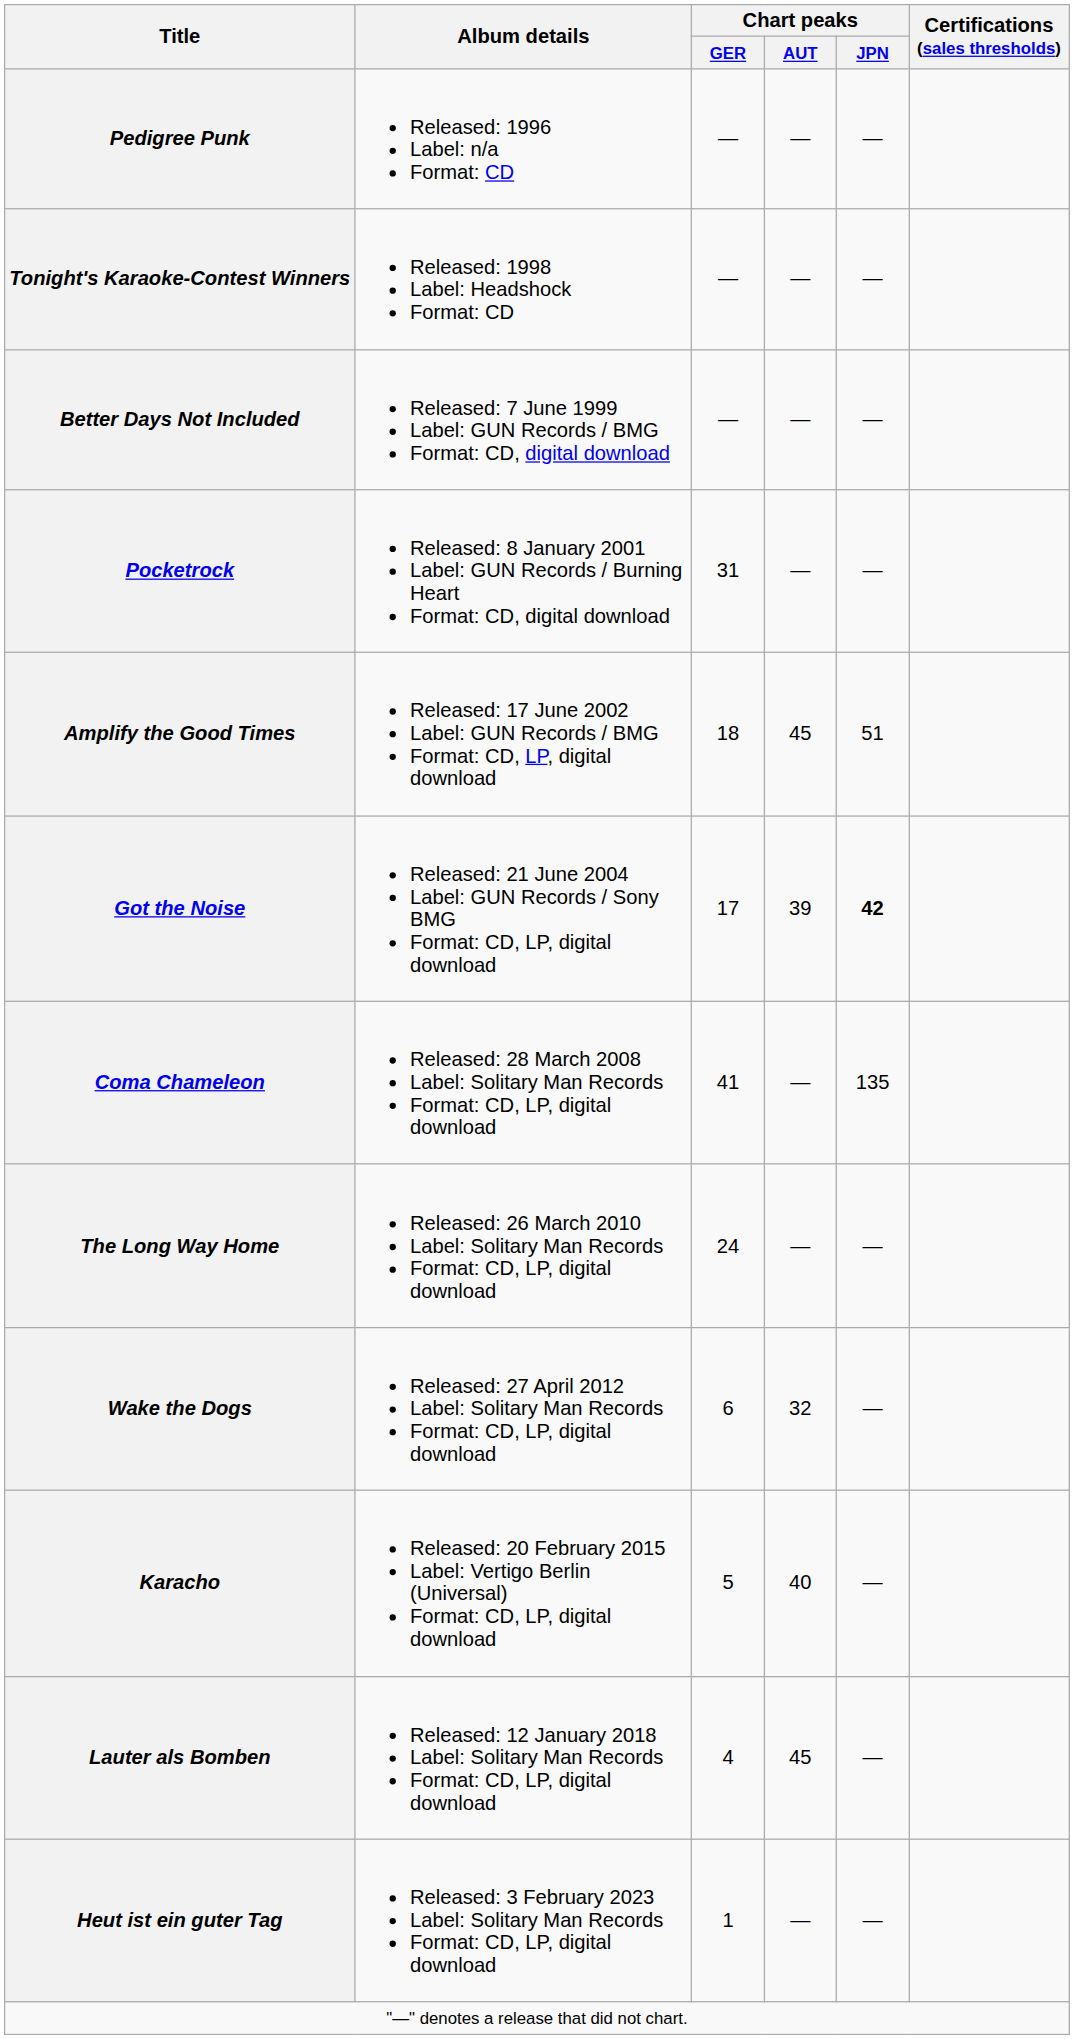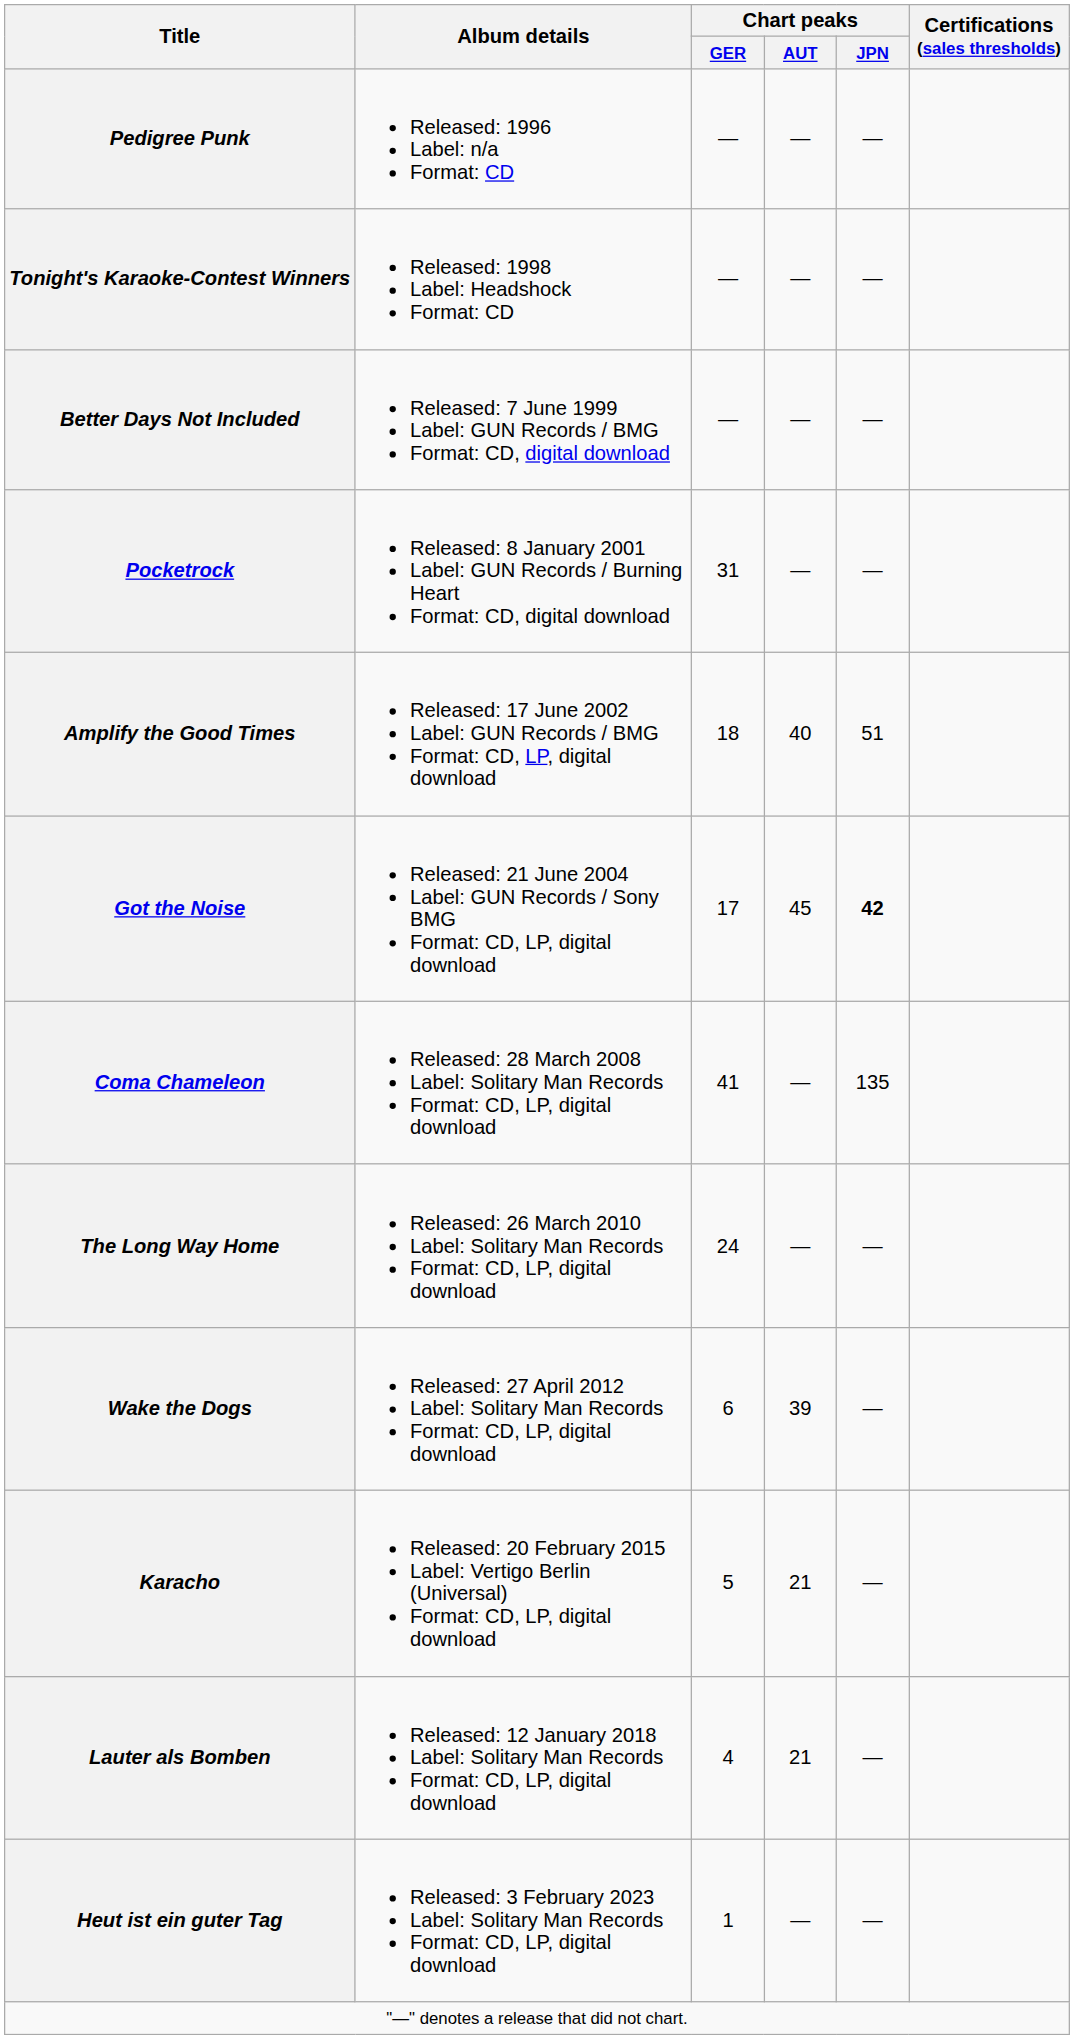 <table class="wikitable plainrowheaders">
 <tr>
 <th scope="col" rowspan="2">Title</th>
 <th scope="col" rowspan="2" width="260">Album details</th>
 <th scope="col" colspan="3">Chart peaks</th>
 <th scope="col" rowspan="2" width="120">Certifications<br><small>(<a href='#'>sales thresholds</a>)</small></th>
 </tr>
 <tr>
 <th scope="col" width="50"><small><a href='#'>GER</a></small><br></th>
 <th scope="col" width="50"><small><a href='#'>AUT</a></small><br></th>
 <th scope="col" width="50"><small><a href='#'>JPN</a></small><br></th>
 </tr>
 <tr>
 <th scope="row"><em>Pedigree Punk</em></th>
 <td><br><ul><li>Released: 1996</li><li>Label: n/a</li><li>Format: <a href='#'>CD</a></li></ul></td>
 <td align="center">—</td>
 <td align="center">—</td>
 <td align="center">—</td>
 <td></td>
 </tr>
 <tr>
 <th scope="row"><em>Tonight's Karaoke-Contest Winners</em></th>
 <td><br><ul><li>Released: 1998</li><li>Label: Headshock</li><li>Format: CD</li></ul></td>
 <td align="center">—</td>
 <td align="center">—</td>
 <td align="center">—</td>
 <td></td>
 </tr>
 <tr>
 <th scope="row"><em>Better Days Not Included</em></th>
 <td><br><ul><li>Released: 7 June 1999</li><li>Label: GUN Records / BMG</li><li>Format: CD, <a href='#'>digital download</a></li></ul></td>
 <td align="center">—</td>
 <td align="center">—</td>
 <td align="center">—</td>
 <td></td>
 </tr>
 <tr>
 <th scope="row"><em><a href='#'>Pocketrock</a></em></th>
 <td><br><ul><li>Released: 8 January 2001</li><li>Label: GUN Records / Burning Heart</li><li>Format: CD, digital download</li></ul></td>
 <td align="center">31</td>
 <td align="center">—</td>
 <td align="center">—</td>
 <td></td>
 </tr>
 <tr>
 <th scope="row"><em>Amplify the Good Times</em></th>
 <td><br><ul><li>Released: 17 June 2002</li><li>Label: GUN Records / BMG</li><li>Format: CD, <a href='#'>LP</a>, digital download</li></ul></td>
 <td align="center">18</td>
-<td align="center">45</td>
+<td align="center">40</td>
 <td align="center">51</td>
 <td></td>
 </tr>
 <tr>
 <th scope="row"><em><a href='#'>Got the Noise</a></em></th>
 <td><br><ul><li>Released: 21 June 2004</li><li>Label: GUN Records / Sony BMG</li><li>Format: CD, LP, digital download</li></ul></td>
 <td align="center">17</td>
-<td align="center">39</td>
+<td align="center">45</td>
 <td align="center"><strong>42</strong></td>
 <td></td>
 </tr>
 <tr>
 <th scope="row"><em><a href='#'>Coma Chameleon</a></em></th>
 <td><br><ul><li>Released: 28 March 2008</li><li>Label: Solitary Man Records</li><li>Format: CD, LP, digital download</li></ul></td>
 <td align="center">41</td>
 <td align="center">—</td>
 <td align="center">135</td>
 <td></td>
 </tr>
 <tr>
 <th scope="row"><em>The Long Way Home</em></th>
 <td><br><ul><li>Released: 26 March 2010</li><li>Label: Solitary Man Records</li><li>Format: CD, LP, digital download</li></ul></td>
 <td align="center">24</td>
 <td align="center">—</td>
 <td align="center">—</td>
 <td></td>
 </tr>
 <tr>
 <th scope="row"><em>Wake the Dogs</em></th>
 <td><br><ul><li>Released: 27 April 2012</li><li>Label: Solitary Man Records</li><li>Format: CD, LP, digital download</li></ul></td>
 <td align="center">6</td>
-<td align="center">32</td>
+<td align="center">39</td>
 <td align="center">—</td>
 <td></td>
 </tr>
 <tr>
 <th scope="row"><em>Karacho</em></th>
 <td><br><ul><li>Released: 20 February 2015</li><li>Label: Vertigo Berlin (Universal)</li><li>Format: CD, LP, digital download</li></ul></td>
 <td align="center">5</td>
-<td align="center">40</td>
+<td align="center">21</td>
 <td align="center">—</td>
 <td></td>
 </tr>
 <tr>
 <th scope="row"><em>Lauter als Bomben</em></th>
 <td><br><ul><li>Released: 12 January 2018</li><li>Label: Solitary Man Records</li><li>Format: CD, LP, digital download</li></ul></td>
 <td align="center">4</td>
-<td align="center">45</td>
+<td align="center">21</td>
 <td align="center">—</td>
 <td></td>
 </tr>
 <tr>
 <th scope="row"><em>Heut ist ein guter Tag</em></th>
 <td><br><ul><li>Released: 3 February 2023</li><li>Label: Solitary Man Records</li><li>Format: CD, LP, digital download</li></ul></td>
 <td align="center">1</td>
 <td align="center">—</td>
 <td align="center">—</td>
 <td></td>
 </tr>
 <tr>
 <td colspan="15" align="center"><small>"—" denotes a release that did not chart.</small></td>
 </tr>
 </table>
